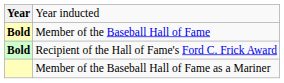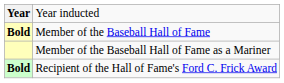 <table class="wikitable">
 <tr>
 <th scope="row">Year</th>
 <td>Year inducted</td>
 </tr>
 <tr>
 <th scope="row" style="background:#ffb;"><strong>Bold</strong></th>
 <td>Member of the <a href='#'>Baseball Hall of Fame</a></td>
 </tr>
 <tr>
+<th scope="row" style="background:#ffb;"></th>
+<td>Member of the Baseball Hall of Fame as a Mariner</td>
+</tr>
+<tr>
 <th scope="row" style="background:#cfc;"><strong>Bold</strong></th>
 <td>Recipient of the Hall of Fame's <a href='#'>Ford C. Frick Award</a></td>
 </tr>
-<tr>
-<th scope="row" style="background:#ffb;"></th>
-<td>Member of the Baseball Hall of Fame as a Mariner</td>
-</tr>
 </table>
